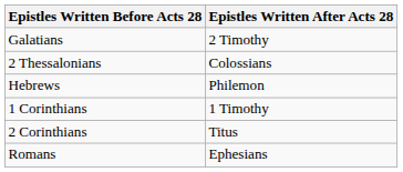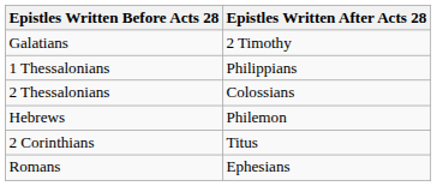 <table class="wikitable" border="1">
 <tr>
 <th>Epistles Written Before Acts 28</th>
 <th>Epistles Written After Acts 28</th>
 </tr>
 <tr>
 <td>Galatians</td>
 <td>2 Timothy</td>
 </tr>
 <tr>
+<td>1 Thessalonians</td>
+<td>Philippians</td>
+</tr>
+<tr>
 <td>2 Thessalonians</td>
 <td>Colossians</td>
 </tr>
 <tr>
 <td>Hebrews</td>
 <td>Philemon</td>
-</tr>
-<tr>
-<td>1 Corinthians</td>
-<td>1 Timothy</td>
 </tr>
 <tr>
 <td>2 Corinthians</td>
 <td>Titus</td>
 </tr>
 <tr>
 <td>Romans</td>
 <td>Ephesians</td>
 </tr>
 </table>
